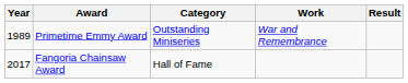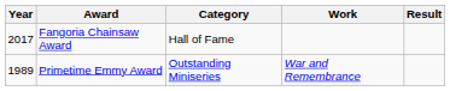 <table class="wikitable sortable">
 <tr>
 <th>Year</th>
 <th>Award</th>
 <th>Category</th>
 <th>Work</th>
 <th>Result</th>
 </tr>
 <tr>
+<td>2017</td>
+<td><a href='#'>Fangoria Chainsaw Award</a></td>
+<td>Hall of Fame</td>
+<td></td>
+<td></td>
+</tr>
+<tr>
 <td>1989</td>
 <td><a href='#'>Primetime Emmy Award</a></td>
 <td><a href='#'>Outstanding Miniseries</a></td>
 <td><a href='#'><em>War and Remembrance</em></a></td>
 <td></td>
 </tr>
-<tr>
-<td>2017</td>
-<td><a href='#'>Fangoria Chainsaw Award</a></td>
-<td>Hall of Fame</td>
-<td></td>
-<td></td>
-</tr>
 </table>
